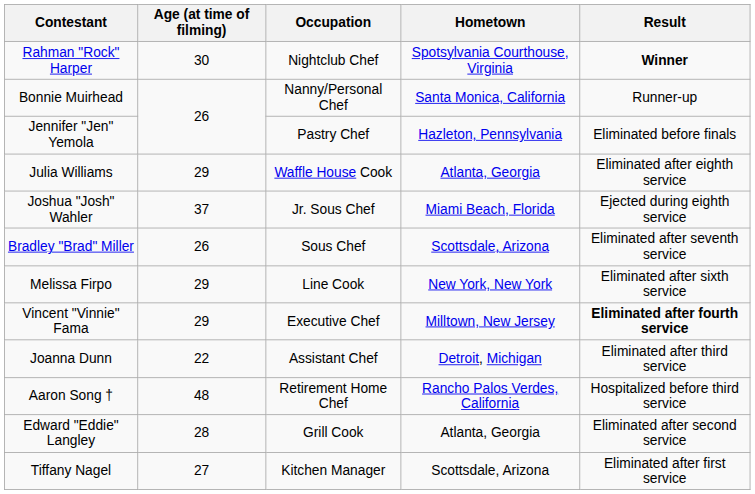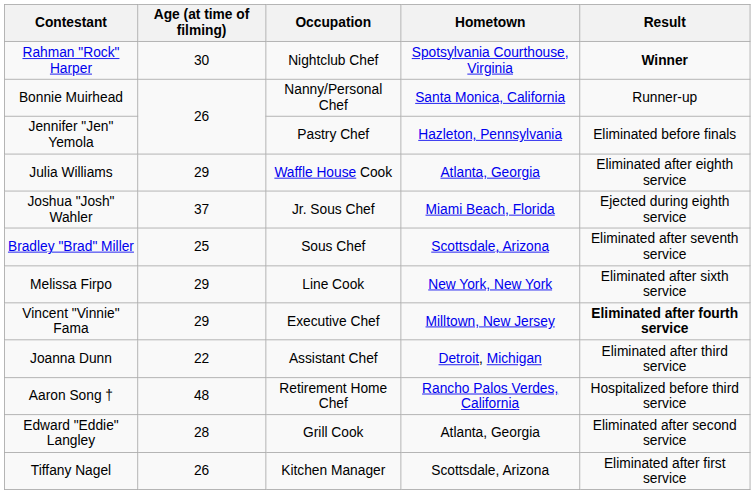 <table class="wikitable sortable" style=text-align:center>
 <tr>
 <th>Contestant</th>
 <th>Age (at time of filming)</th>
 <th>Occupation</th>
 <th>Hometown</th>
 <th>Result</th>
 </tr>
 <tr>
 <td><a href='#'>Rahman "Rock" Harper</a></td>
 <td>30</td>
 <td>Nightclub Chef</td>
 <td><a href='#'>Spotsylvania Courthouse, Virginia</a></td>
 <td><strong>Winner</strong></td>
 </tr>
 <tr>
 <td>Bonnie Muirhead</td>
 <td rowspan="2">26</td>
 <td>Nanny/Personal Chef</td>
 <td><a href='#'>Santa Monica, California</a></td>
 <td>Runner-up</td>
 </tr>
 <tr>
 <td>Jennifer "Jen" Yemola</td>
 <td>Pastry Chef</td>
 <td><a href='#'>Hazleton, Pennsylvania</a></td>
 <td>Eliminated before finals</td>
 </tr>
 <tr>
 <td>Julia Williams</td>
 <td>29</td>
 <td><a href='#'>Waffle House</a> Cook</td>
 <td><a href='#'>Atlanta, Georgia</a></td>
 <td>Eliminated after eighth service</td>
 </tr>
 <tr>
 <td>Joshua "Josh" Wahler</td>
 <td>37</td>
 <td>Jr. Sous Chef</td>
 <td><a href='#'>Miami Beach, Florida</a></td>
 <td>Ejected during eighth service</td>
 </tr>
 <tr>
 <td><a href='#'>Bradley "Brad" Miller</a></td>
-<td>26</td>
+<td>25</td>
 <td>Sous Chef</td>
 <td><a href='#'>Scottsdale, Arizona</a></td>
 <td>Eliminated after seventh service</td>
 </tr>
 <tr>
 <td>Melissa Firpo</td>
 <td>29</td>
 <td>Line Cook</td>
 <td><a href='#'>New York, New York</a></td>
 <td>Eliminated after sixth service</td>
 </tr>
 <tr>
 <td>Vincent "Vinnie" Fama</td>
 <td>29</td>
 <td>Executive Chef</td>
 <td><a href='#'>Milltown, New Jersey</a></td>
 <td><strong>Eliminated after fourth service</strong></td>
 </tr>
 <tr>
 <td>Joanna Dunn</td>
 <td>22</td>
 <td>Assistant Chef</td>
 <td><a href='#'>Detroit</a>, <a href='#'>Michigan</a></td>
 <td>Eliminated after third service</td>
 </tr>
 <tr>
 <td>Aaron Song †</td>
 <td>48</td>
 <td>Retirement Home Chef</td>
 <td><a href='#'>Rancho Palos Verdes, California</a></td>
 <td>Hospitalized before third service</td>
 </tr>
 <tr>
 <td>Edward "Eddie" Langley</td>
 <td>28</td>
 <td>Grill Cook</td>
 <td>Atlanta, Georgia</td>
 <td>Eliminated after second service</td>
 </tr>
 <tr>
 <td>Tiffany Nagel</td>
-<td>27</td>
+<td>26</td>
 <td>Kitchen Manager</td>
 <td>Scottsdale, Arizona</td>
 <td>Eliminated after first service</td>
 </tr>
 </table>
